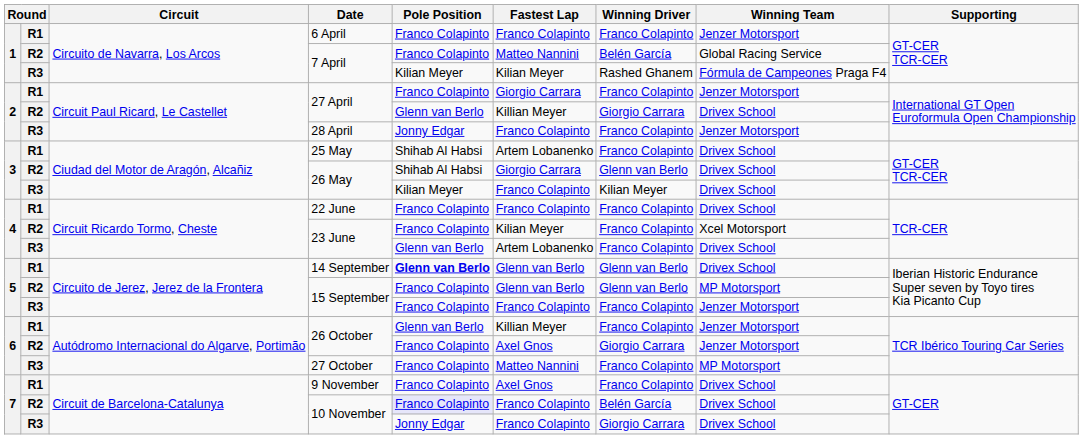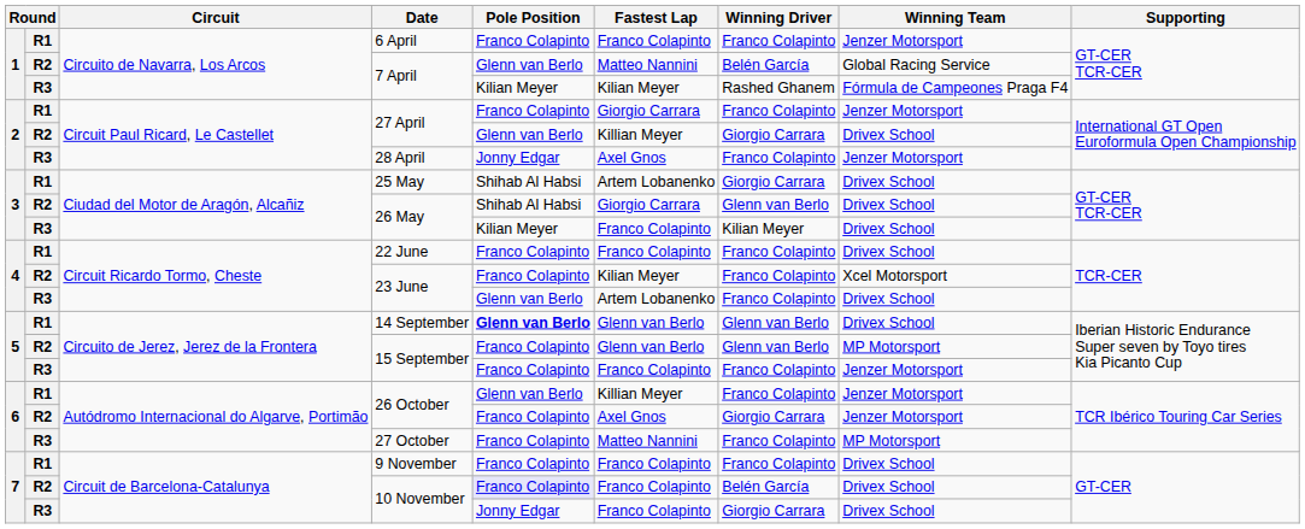 <table class="wikitable" style="font-size: 85%">
 <tr>
 <th colspan=2>Round</th>
 <th>Circuit</th>
 <th>Date</th>
 <th>Pole Position</th>
 <th>Fastest Lap</th>
 <th>Winning Driver</th>
 <th>Winning Team</th>
 <th>Supporting</th>
 </tr>
 <tr>
 <th rowspan=3>1</th>
 <th>R1</th>
 <td rowspan=3> <a href='#'>Circuito de Navarra</a>, <a href='#'>Los Arcos</a></td>
 <td>6 April</td>
 <td nowrap> <a href='#'>Franco Colapinto</a></td>
 <td nowrap> <a href='#'>Franco Colapinto</a></td>
 <td nowrap> <a href='#'>Franco Colapinto</a></td>
 <td> <a href='#'>Jenzer Motorsport</a></td>
 <td rowspan=3><a href='#'>GT-CER</a><br><a href='#'>TCR-CER</a></td>
 </tr>
 <tr>
 <th>R2</th>
 <td rowspan=2>7 April</td>
-<td> <a href='#'>Franco Colapinto</a></td>
+<td> <a href='#'>Glenn van Berlo</a></td>
 <td> <a href='#'>Matteo Nannini</a></td>
 <td> <a href='#'>Belén García</a></td>
 <td> Global Racing Service</td>
 </tr>
 <tr>
 <th>R3</th>
 <td> Kilian Meyer</td>
 <td> Kilian Meyer</td>
 <td> Rashed Ghanem</td>
 <td nowrap> <a href='#'>Fórmula de Campeones</a> Praga F4</td>
 </tr>
 <tr>
 <th rowspan=3>2</th>
 <th>R1</th>
 <td rowspan=3> <a href='#'>Circuit Paul Ricard</a>, <a href='#'>Le Castellet</a></td>
 <td rowspan=2>27 April</td>
 <td> <a href='#'>Franco Colapinto</a></td>
 <td> <a href='#'>Giorgio Carrara</a></td>
 <td> <a href='#'>Franco Colapinto</a></td>
 <td> <a href='#'>Jenzer Motorsport</a></td>
 <td rowspan=3><a href='#'>International GT Open</a> <br><a href='#'>Euroformula Open Championship</a></td>
 </tr>
 <tr>
 <th>R2</th>
 <td> <a href='#'>Glenn van Berlo</a></td>
 <td> Killian Meyer</td>
 <td> <a href='#'>Giorgio Carrara</a></td>
 <td> <a href='#'>Drivex School</a></td>
 </tr>
 <tr>
 <th>R3</th>
 <td>28 April</td>
 <td> <a href='#'>Jonny Edgar</a></td>
-<td> <a href='#'>Franco Colapinto</a></td>
+<td> <a href='#'>Axel Gnos</a></td>
 <td> <a href='#'>Franco Colapinto</a></td>
 <td> <a href='#'>Jenzer Motorsport</a></td>
 </tr>
 <tr>
 <th rowspan=3>3</th>
 <th>R1</th>
 <td rowspan=3> <a href='#'>Ciudad del Motor de Aragón</a>, <a href='#'>Alcañiz</a></td>
 <td>25 May</td>
 <td> Shihab Al Habsi</td>
 <td nowrap> Artem Lobanenko</td>
-<td> <a href='#'>Franco Colapinto</a></td>
+<td> <a href='#'>Giorgio Carrara</a></td>
 <td> <a href='#'>Drivex School</a></td>
 <td rowspan=3><a href='#'>GT-CER</a><br><a href='#'>TCR-CER</a></td>
 </tr>
 <tr>
 <th>R2</th>
 <td rowspan=2>26 May</td>
 <td> Shihab Al Habsi</td>
 <td> <a href='#'>Giorgio Carrara</a></td>
 <td> <a href='#'>Glenn van Berlo</a></td>
 <td> <a href='#'>Drivex School</a></td>
 </tr>
 <tr>
 <th>R3</th>
 <td> Kilian Meyer</td>
 <td> <a href='#'>Franco Colapinto</a></td>
 <td> Kilian Meyer</td>
 <td> <a href='#'>Drivex School</a></td>
 </tr>
 <tr>
 <th rowspan=3>4</th>
 <th>R1</th>
 <td rowspan=3> <a href='#'>Circuit Ricardo Tormo</a>, <a href='#'>Cheste</a></td>
 <td>22 June</td>
 <td> <a href='#'>Franco Colapinto</a></td>
 <td> <a href='#'>Franco Colapinto</a></td>
 <td> <a href='#'>Franco Colapinto</a></td>
 <td> <a href='#'>Drivex School</a></td>
 <td rowspan=3><a href='#'>TCR-CER</a></td>
 </tr>
 <tr>
 <th>R2</th>
 <td rowspan=2>23 June</td>
 <td> <a href='#'>Franco Colapinto</a></td>
 <td> Kilian Meyer</td>
 <td> <a href='#'>Franco Colapinto</a></td>
 <td> Xcel Motorsport</td>
 </tr>
 <tr>
 <th>R3</th>
 <td> <a href='#'>Glenn van Berlo</a></td>
 <td nowrap> Artem Lobanenko</td>
 <td> <a href='#'>Franco Colapinto</a></td>
 <td> <a href='#'>Drivex School</a></td>
 </tr>
 <tr>
 <th rowspan=3>5</th>
 <th>R1</th>
 <td rowspan=3> <a href='#'>Circuito de Jerez</a>, <a href='#'>Jerez de la Frontera</a></td>
 <td nowrap>14 September</td>
 <td><strong> <a href='#'>Glenn van Berlo</a></strong></td>
 <td> <a href='#'>Glenn van Berlo</a></td>
 <td> <a href='#'>Glenn van Berlo</a></td>
 <td> <a href='#'>Drivex School</a></td>
 <td rowspan=3 nowrap>Iberian Historic Endurance <br> Super seven by Toyo tires <br> Kia Picanto Cup</td>
 </tr>
 <tr>
 <th>R2</th>
 <td rowspan=2 nowrap>15 September</td>
 <td> <a href='#'>Franco Colapinto</a></td>
 <td> <a href='#'>Glenn van Berlo</a></td>
 <td> <a href='#'>Glenn van Berlo</a></td>
 <td> <a href='#'>MP Motorsport</a></td>
 </tr>
 <tr>
 <th>R3</th>
 <td> <a href='#'>Franco Colapinto</a></td>
 <td> <a href='#'>Franco Colapinto</a></td>
 <td> <a href='#'>Franco Colapinto</a></td>
 <td> <a href='#'>Jenzer Motorsport</a></td>
 </tr>
 <tr>
 <th rowspan=3>6</th>
 <th>R1</th>
 <td rowspan=3 nowrap> <a href='#'>Autódromo Internacional do Algarve</a>, <a href='#'>Portimão</a></td>
 <td rowspan=2>26 October</td>
 <td> <a href='#'>Glenn van Berlo</a></td>
 <td> Killian Meyer</td>
 <td> <a href='#'>Franco Colapinto</a></td>
 <td> <a href='#'>Jenzer Motorsport</a></td>
 <td rowspan=3><a href='#'>TCR Ibérico Touring Car Series</a></td>
 </tr>
 <tr>
 <th>R2</th>
 <td> <a href='#'>Franco Colapinto</a></td>
 <td> <a href='#'>Axel Gnos</a></td>
 <td> <a href='#'>Giorgio Carrara</a></td>
 <td> <a href='#'>Jenzer Motorsport</a></td>
 </tr>
 <tr>
 <th>R3</th>
 <td>27 October</td>
 <td> <a href='#'>Franco Colapinto</a></td>
 <td> <a href='#'>Matteo Nannini</a></td>
 <td> <a href='#'>Franco Colapinto</a></td>
 <td> <a href='#'>MP Motorsport</a></td>
 </tr>
 <tr>
 <th rowspan=3>7</th>
 <th>R1</th>
 <td rowspan=3> <a href='#'>Circuit de Barcelona-Catalunya</a></td>
 <td>9 November</td>
 <td> <a href='#'>Franco Colapinto</a></td>
-<td> <a href='#'>Axel Gnos</a></td>
+<td> <a href='#'>Franco Colapinto</a></td>
 <td> <a href='#'>Franco Colapinto</a></td>
 <td> <a href='#'>Drivex School</a></td>
 <td rowspan=3><a href='#'>GT-CER</a></td>
 </tr>
 <tr>
 <th>R2</th>
 <td rowspan=2>10 November</td>
 <td style="background: lavender;"> <a href='#'>Franco Colapinto</a></td>
 <td> <a href='#'>Franco Colapinto</a></td>
 <td> <a href='#'>Belén García</a></td>
 <td> <a href='#'>Drivex School</a></td>
 </tr>
 <tr>
 <th>R3</th>
 <td> <a href='#'>Jonny Edgar</a></td>
 <td> <a href='#'>Franco Colapinto</a></td>
 <td> <a href='#'>Giorgio Carrara</a></td>
 <td> <a href='#'>Drivex School</a></td>
 </tr>
 </table>
